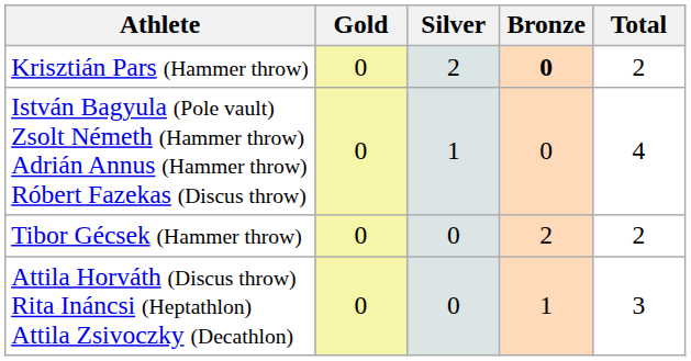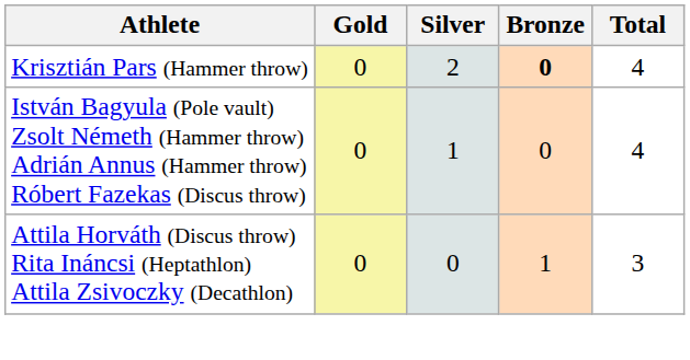 <table class=wikitable style="border:1px solid #AAAAAA">
 <tr bgcolor="#EFEFEF">
 <th>Athlete</th>
 <th width=50>Gold</th>
 <th width=50>Silver</th>
 <th width=50>Bronze</th>
 <th width=50>Total</th>
 </tr>
 <tr align="center" bgcolor="#FFFFFF">
 <td align="left"><a href='#'>Krisztián Pars</a> <small>(Hammer throw)</small></td>
 <td style="background:#F7F6A8;">0</td>
 <td style="background:#DCE5E5;">2</td>
 <td style="background:#FFDAB9;"><strong>0</strong></td>
-<td>2</td>
+<td>4</td>
 </tr>
 <tr align="center" bgcolor="#FFFFFF">
 <td align="left"><a href='#'>István Bagyula</a> <small>(Pole vault)</small><br><a href='#'>Zsolt Németh</a> <small>(Hammer throw)</small><br><a href='#'>Adrián Annus</a> <small>(Hammer throw)</small><br><a href='#'>Róbert Fazekas</a> <small>(Discus throw)</small></td>
 <td style="background:#F7F6A8;">0</td>
 <td style="background:#DCE5E5;">1</td>
 <td style="background:#FFDAB9;">0</td>
 <td>4</td>
 </tr>
 <tr align="center" bgcolor="#FFFFFF">
-<td align="left"><a href='#'>Tibor Gécsek</a> <small>(Hammer throw)</small></td>
-<td style="background:#F7F6A8;">0</td>
-<td style="background:#DCE5E5;">0</td>
-<td style="background:#FFDAB9;">2</td>
-<td>2</td>
-</tr>
-<tr align="center" bgcolor="#FFFFFF">
 <td align="left"><a href='#'>Attila Horváth</a> <small>(Discus throw)</small><br><a href='#'>Rita Ináncsi</a> <small>(Heptathlon)</small><br><a href='#'>Attila Zsivoczky</a> <small>(Decathlon)</small></td>
 <td style="background:#F7F6A8;">0</td>
 <td style="background:#DCE5E5;">0</td>
 <td style="background:#FFDAB9;">1</td>
 <td>3</td>
 </tr>
 </table>
